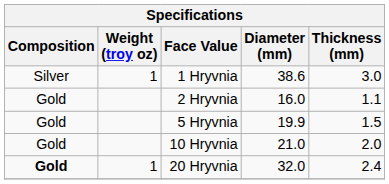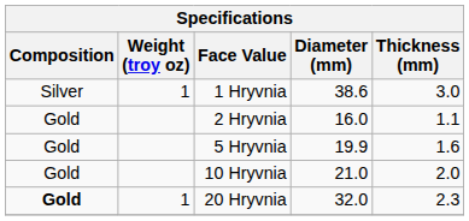 <table class="wikitable" style="text-align:right";>
 <tr>
 <th colspan="5">Specifications</th>
 </tr>
 <tr>
 <th>Composition</th>
 <th>Weight<br>(<a href='#'>troy</a> oz)</th>
 <th>Face Value</th>
 <th>Diameter<br>(mm)</th>
 <th>Thickness<br>(mm)</th>
 </tr>
 <tr>
 <td style="text-align:center;">Silver</td>
 <td>1</td>
 <td>1 Hryvnia</td>
 <td>38.6</td>
 <td>3.0</td>
 </tr>
 <tr>
 <td style="text-align:center;">Gold</td>
 <td></td>
 <td>2 Hryvnia</td>
 <td>16.0</td>
 <td>1.1</td>
 </tr>
 <tr>
 <td style="text-align:center;">Gold</td>
 <td></td>
 <td>5 Hryvnia</td>
 <td>19.9</td>
-<td>1.5</td>
+<td>1.6</td>
 </tr>
 <tr>
 <td style="text-align:center;">Gold</td>
 <td></td>
 <td>10 Hryvnia</td>
 <td>21.0</td>
 <td>2.0</td>
 </tr>
 <tr>
 <td style="text-align:center;"><strong>Gold</strong></td>
 <td>1</td>
 <td>20 Hryvnia</td>
 <td>32.0</td>
-<td>2.4</td>
+<td>2.3</td>
 </tr>
 <tr>
 </tr>
 </table>
